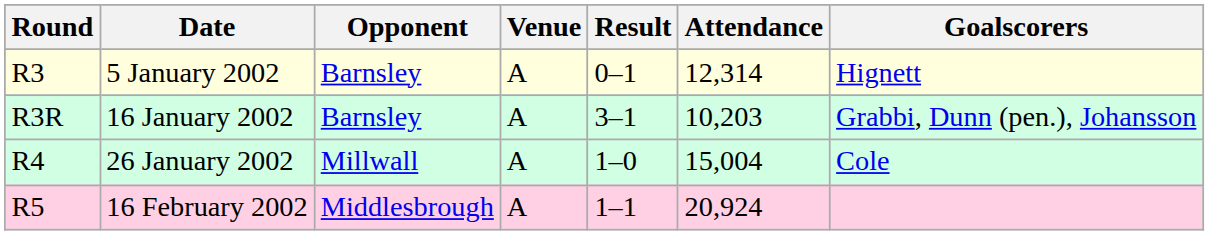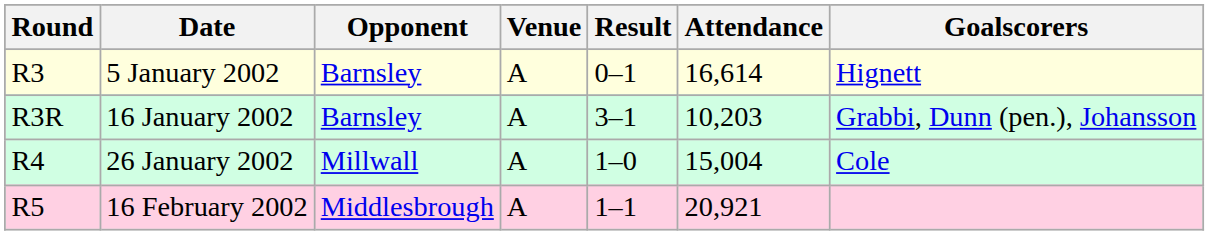 <table class="wikitable">
 <tr>
 <th>Round</th>
 <th>Date</th>
 <th>Opponent</th>
 <th>Venue</th>
 <th>Result</th>
 <th>Attendance</th>
 <th>Goalscorers</th>
 </tr>
 <tr style="background-color: #ffffdd;">
 <td>R3</td>
 <td>5 January 2002</td>
 <td><a href='#'>Barnsley</a></td>
 <td>A</td>
 <td>0–1</td>
-<td>12,314</td>
+<td>16,614</td>
 <td><a href='#'>Hignett</a></td>
 </tr>
 <tr style="background-color: #d0ffe3;">
 <td>R3R</td>
 <td>16 January 2002</td>
 <td><a href='#'>Barnsley</a></td>
 <td>A</td>
 <td>3–1</td>
 <td>10,203</td>
 <td><a href='#'>Grabbi</a>, <a href='#'>Dunn</a> (pen.), <a href='#'>Johansson</a></td>
 </tr>
 <tr style="background-color: #d0ffe3;">
 <td>R4</td>
 <td>26 January 2002</td>
 <td><a href='#'>Millwall</a></td>
 <td>A</td>
 <td>1–0</td>
 <td>15,004</td>
 <td><a href='#'>Cole</a></td>
 </tr>
 <tr style="background-color: #ffd0e3;">
 <td>R5</td>
 <td>16 February 2002</td>
 <td><a href='#'>Middlesbrough</a></td>
 <td>A</td>
 <td>1–1</td>
-<td>20,924</td>
+<td>20,921</td>
 <td></td>
 </tr>
 </table>
